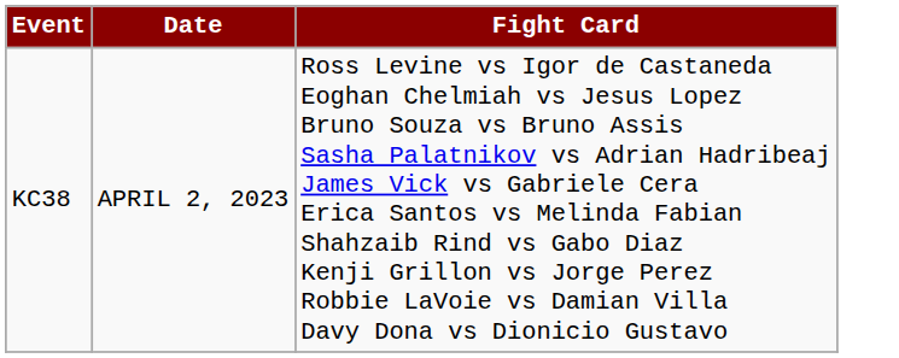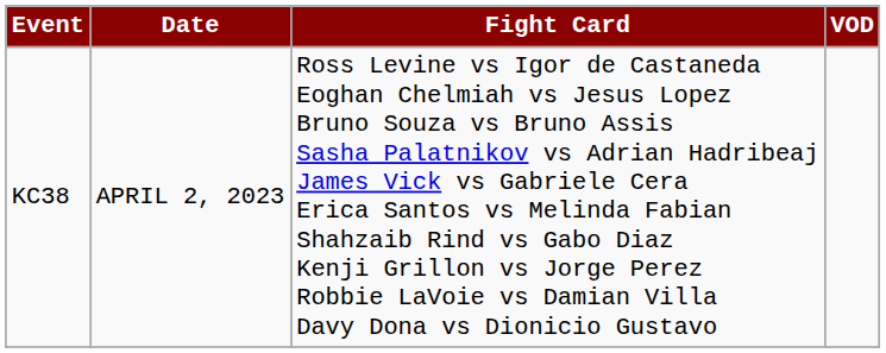 <table class="sortable wikitable succession-box" style="font-size:90%;">
 <tr>
 <th scope="col" style="background:#8B0000; color:white;">Event</th>
 <th scope="col" style="background:#8B0000; color:white;">Date</th>
 <th scope="col" style="background:#8B0000; color:white;">Fight Card</th>
+<th scope="col" style="background:#8B0000; color:white;">VOD</th>
 </tr>
 <tr>
 <td>KC38</td>
 <td>APRIL 2, 2023</td>
 <td>Ross Levine vs Igor de Castaneda<br>Eoghan Chelmiah vs Jesus Lopez<br>Bruno Souza vs Bruno Assis<br><a href='#'>Sasha Palatnikov</a> vs Adrian Hadribeaj<br><a href='#'>James Vick</a> vs Gabriele Cera<br>Erica Santos vs Melinda Fabian<br>Shahzaib Rind vs Gabo Diaz<br>Kenji Grillon vs Jorge Perez<br>Robbie LaVoie vs Damian Villa<br>Davy Dona vs Dionicio Gustavo</td>
+<td></td>
 </tr>
 </table>
